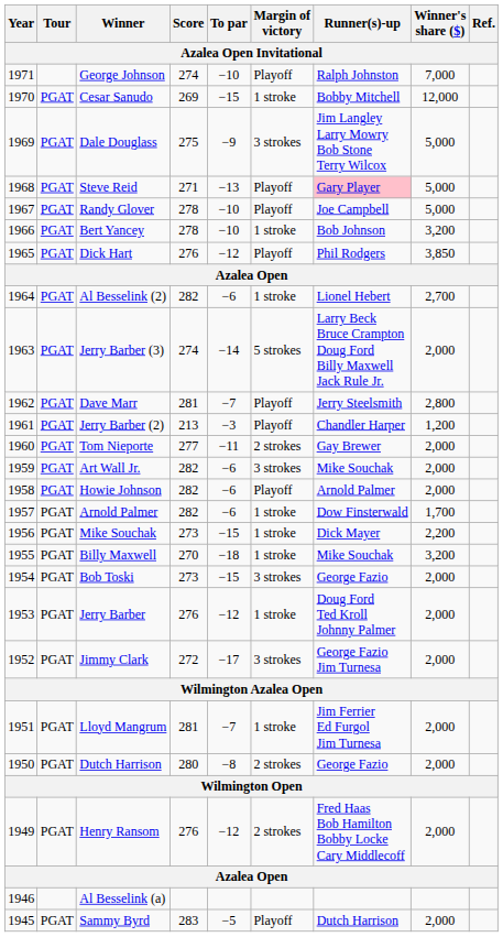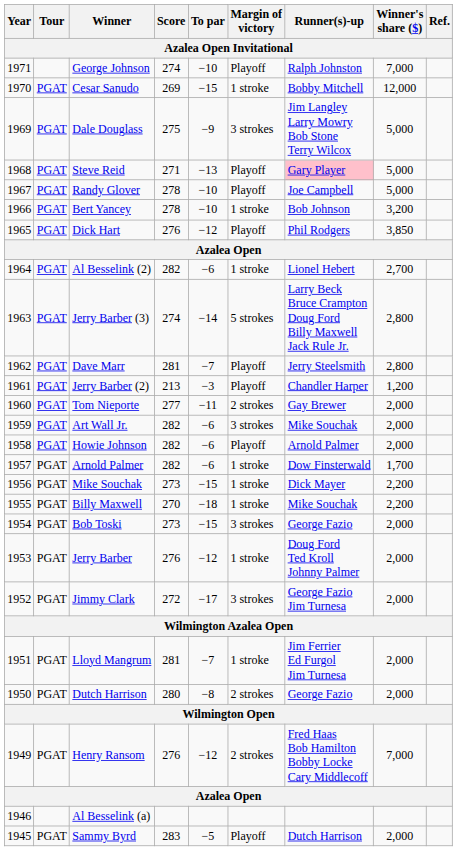 <table class="wikitable" style="font-size:95%">
 <tr>
 <th>Year</th>
 <th>Tour</th>
 <th>Winner</th>
 <th>Score</th>
 <th>To par</th>
 <th>Margin of<br>victory</th>
 <th>Runner(s)-up</th>
 <th>Winner's<br>share (<a href='#'>$</a>)</th>
 <th>Ref.</th>
 </tr>
 <tr>
 <th colspan="9">Azalea Open Invitational</th>
 </tr>
 <tr>
 <td>1971</td>
 <td></td>
 <td> <a href='#'>George Johnson</a></td>
 <td align=center>274</td>
 <td align=center>−10</td>
 <td>Playoff</td>
 <td> <a href='#'>Ralph Johnston</a></td>
 <td align=center>7,000</td>
 <td></td>
 </tr>
 <tr>
 <td>1970</td>
 <td><a href='#'>PGAT</a></td>
 <td> <a href='#'>Cesar Sanudo</a></td>
 <td align=center>269</td>
 <td align=center>−15</td>
 <td>1 stroke</td>
 <td> <a href='#'>Bobby Mitchell</a></td>
 <td align=center>12,000</td>
 <td></td>
 </tr>
 <tr>
 <td>1969</td>
 <td><a href='#'>PGAT</a></td>
 <td> <a href='#'>Dale Douglass</a></td>
 <td align=center>275</td>
 <td align=center>−9</td>
 <td>3 strokes</td>
 <td> <a href='#'>Jim Langley</a><br> <a href='#'>Larry Mowry</a><br> <a href='#'>Bob Stone</a><br> <a href='#'>Terry Wilcox</a></td>
 <td align=center>5,000</td>
 <td></td>
 </tr>
 <tr>
 <td>1968</td>
 <td><a href='#'>PGAT</a></td>
 <td> <a href='#'>Steve Reid</a></td>
 <td align=center>271</td>
 <td align=center>−13</td>
 <td>Playoff</td>
 <td style="background: pink;"> <a href='#'>Gary Player</a></td>
 <td align=center>5,000</td>
 <td></td>
 </tr>
 <tr>
 <td>1967</td>
 <td><a href='#'>PGAT</a></td>
 <td> <a href='#'>Randy Glover</a></td>
 <td align=center>278</td>
 <td align=center>−10</td>
 <td>Playoff</td>
 <td> <a href='#'>Joe Campbell</a></td>
 <td align=center>5,000</td>
 <td></td>
 </tr>
 <tr>
 <td>1966</td>
 <td><a href='#'>PGAT</a></td>
 <td> <a href='#'>Bert Yancey</a></td>
 <td align=center>278</td>
 <td align=center>−10</td>
 <td>1 stroke</td>
 <td> <a href='#'>Bob Johnson</a></td>
 <td align=center>3,200</td>
 <td></td>
 </tr>
 <tr>
 <td>1965</td>
 <td><a href='#'>PGAT</a></td>
 <td> <a href='#'>Dick Hart</a></td>
 <td align=center>276</td>
 <td align=center>−12</td>
 <td>Playoff</td>
 <td> <a href='#'>Phil Rodgers</a></td>
 <td align=center>3,850</td>
 <td></td>
 </tr>
 <tr>
 <th colspan="9">Azalea Open</th>
 </tr>
 <tr>
 <td>1964</td>
 <td><a href='#'>PGAT</a></td>
 <td> <a href='#'>Al Besselink</a> (2)</td>
 <td align=center>282</td>
 <td align=center>−6</td>
 <td>1 stroke</td>
 <td> <a href='#'>Lionel Hebert</a></td>
 <td align=center>2,700</td>
 <td></td>
 </tr>
 <tr>
 <td>1963</td>
 <td><a href='#'>PGAT</a></td>
 <td> <a href='#'>Jerry Barber</a> (3)</td>
 <td align=center>274</td>
 <td align=center>−14</td>
 <td>5 strokes</td>
 <td> <a href='#'>Larry Beck</a><br> <a href='#'>Bruce Crampton</a><br> <a href='#'>Doug Ford</a><br> <a href='#'>Billy Maxwell</a><br> <a href='#'>Jack Rule Jr.</a></td>
-<td align=center>2,000</td>
+<td align=center>2,800</td>
 <td></td>
 </tr>
 <tr>
 <td>1962</td>
 <td><a href='#'>PGAT</a></td>
 <td> <a href='#'>Dave Marr</a></td>
 <td align=center>281</td>
 <td align=center>−7</td>
 <td>Playoff</td>
 <td> <a href='#'>Jerry Steelsmith</a></td>
 <td align=center>2,800</td>
 <td></td>
 </tr>
 <tr>
 <td>1961</td>
 <td><a href='#'>PGAT</a></td>
 <td> <a href='#'>Jerry Barber</a> (2)</td>
 <td align=center>213</td>
 <td align=center>−3</td>
 <td>Playoff</td>
 <td> <a href='#'>Chandler Harper</a></td>
 <td align=center>1,200</td>
 <td></td>
 </tr>
 <tr>
 <td>1960</td>
 <td><a href='#'>PGAT</a></td>
 <td> <a href='#'>Tom Nieporte</a></td>
 <td align=center>277</td>
 <td align=center>−11</td>
 <td>2 strokes</td>
 <td> <a href='#'>Gay Brewer</a></td>
 <td align=center>2,000</td>
 <td></td>
 </tr>
 <tr>
 <td>1959</td>
 <td><a href='#'>PGAT</a></td>
 <td> <a href='#'>Art Wall Jr.</a></td>
 <td align=center>282</td>
 <td align=center>−6</td>
 <td>3 strokes</td>
 <td> <a href='#'>Mike Souchak</a></td>
 <td align=center>2,000</td>
 <td></td>
 </tr>
 <tr>
 <td>1958</td>
 <td><a href='#'>PGAT</a></td>
 <td> <a href='#'>Howie Johnson</a></td>
 <td align=center>282</td>
 <td align=center>−6</td>
 <td>Playoff</td>
 <td> <a href='#'>Arnold Palmer</a></td>
 <td align=center>2,000</td>
 <td></td>
 </tr>
 <tr>
 <td>1957</td>
 <td>PGAT</td>
 <td> <a href='#'>Arnold Palmer</a></td>
 <td align=center>282</td>
 <td align=center>−6</td>
 <td>1 stroke</td>
 <td> <a href='#'>Dow Finsterwald</a></td>
 <td align=center>1,700</td>
 <td></td>
 </tr>
 <tr>
 <td>1956</td>
 <td>PGAT</td>
 <td> <a href='#'>Mike Souchak</a></td>
 <td align=center>273</td>
 <td align=center>−15</td>
 <td>1 stroke</td>
 <td> <a href='#'>Dick Mayer</a></td>
 <td align=center>2,200</td>
 <td></td>
 </tr>
 <tr>
 <td>1955</td>
 <td>PGAT</td>
 <td> <a href='#'>Billy Maxwell</a></td>
 <td align=center>270</td>
 <td align=center>−18</td>
 <td>1 stroke</td>
 <td> <a href='#'>Mike Souchak</a></td>
-<td align=center>3,200</td>
+<td align=center>2,200</td>
 <td></td>
 </tr>
 <tr>
 <td>1954</td>
 <td>PGAT</td>
 <td> <a href='#'>Bob Toski</a></td>
 <td align=center>273</td>
 <td align=center>−15</td>
 <td>3 strokes</td>
 <td> <a href='#'>George Fazio</a></td>
 <td align=center>2,000</td>
 <td></td>
 </tr>
 <tr>
 <td>1953</td>
 <td>PGAT</td>
 <td> <a href='#'>Jerry Barber</a></td>
 <td align=center>276</td>
 <td align=center>−12</td>
 <td>1 stroke</td>
 <td> <a href='#'>Doug Ford</a><br> <a href='#'>Ted Kroll</a><br> <a href='#'>Johnny Palmer</a></td>
 <td align=center>2,000</td>
 <td></td>
 </tr>
 <tr>
 <td>1952</td>
 <td>PGAT</td>
 <td> <a href='#'>Jimmy Clark</a></td>
 <td align=center>272</td>
 <td align=center>−17</td>
 <td>3 strokes</td>
 <td> <a href='#'>George Fazio</a><br> <a href='#'>Jim Turnesa</a></td>
 <td align=center>2,000</td>
 <td></td>
 </tr>
 <tr>
 <th colspan="9">Wilmington Azalea Open</th>
 </tr>
 <tr>
 <td>1951</td>
 <td>PGAT</td>
 <td> <a href='#'>Lloyd Mangrum</a></td>
 <td align=center>281</td>
 <td align=center>−7</td>
 <td>1 stroke</td>
 <td> <a href='#'>Jim Ferrier</a><br> <a href='#'>Ed Furgol</a><br> <a href='#'>Jim Turnesa</a></td>
 <td align=center>2,000</td>
 <td></td>
 </tr>
 <tr>
 <td>1950</td>
 <td>PGAT</td>
 <td> <a href='#'>Dutch Harrison</a></td>
 <td align=center>280</td>
 <td align=center>−8</td>
 <td>2 strokes</td>
 <td> <a href='#'>George Fazio</a></td>
 <td align=center>2,000</td>
 <td></td>
 </tr>
 <tr>
 <th colspan="9">Wilmington Open</th>
 </tr>
 <tr>
 <td>1949</td>
 <td>PGAT</td>
 <td> <a href='#'>Henry Ransom</a></td>
 <td align=center>276</td>
 <td align=center>−12</td>
 <td>2 strokes</td>
 <td> <a href='#'>Fred Haas</a><br> <a href='#'>Bob Hamilton</a><br> <a href='#'>Bobby Locke</a><br> <a href='#'>Cary Middlecoff</a></td>
-<td align=center>2,000</td>
+<td align=center>7,000</td>
 <td></td>
 </tr>
 <tr>
 <th colspan="9">Azalea Open</th>
 </tr>
 <tr>
 <td>1946</td>
 <td></td>
 <td> <a href='#'>Al Besselink</a> (a)</td>
 <td align=center></td>
 <td align=center></td>
 <td></td>
 <td></td>
 <td align=center></td>
 <td></td>
 </tr>
 <tr>
 <td>1945</td>
 <td>PGAT</td>
 <td> <a href='#'>Sammy Byrd</a></td>
 <td align=center>283</td>
 <td align=center>−5</td>
 <td>Playoff</td>
 <td> <a href='#'>Dutch Harrison</a></td>
 <td align=center>2,000</td>
 <td></td>
 </tr>
 </table>
